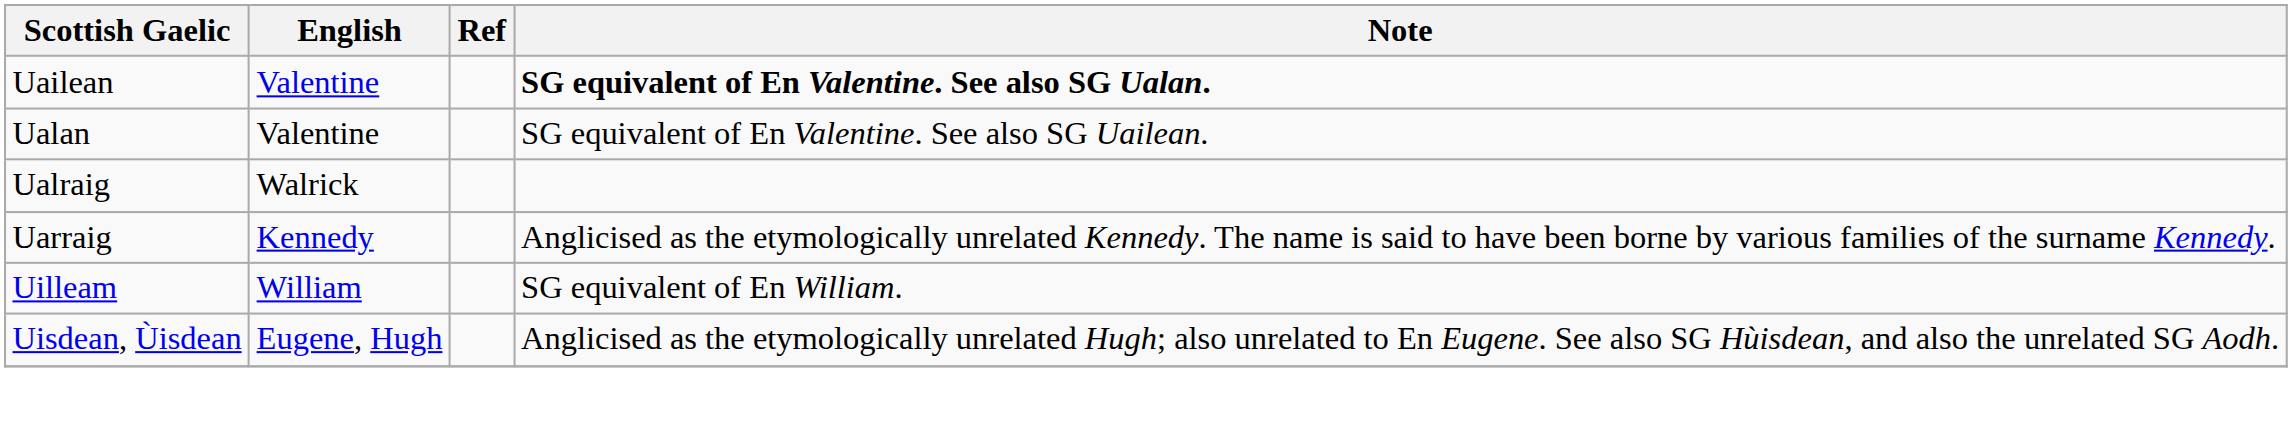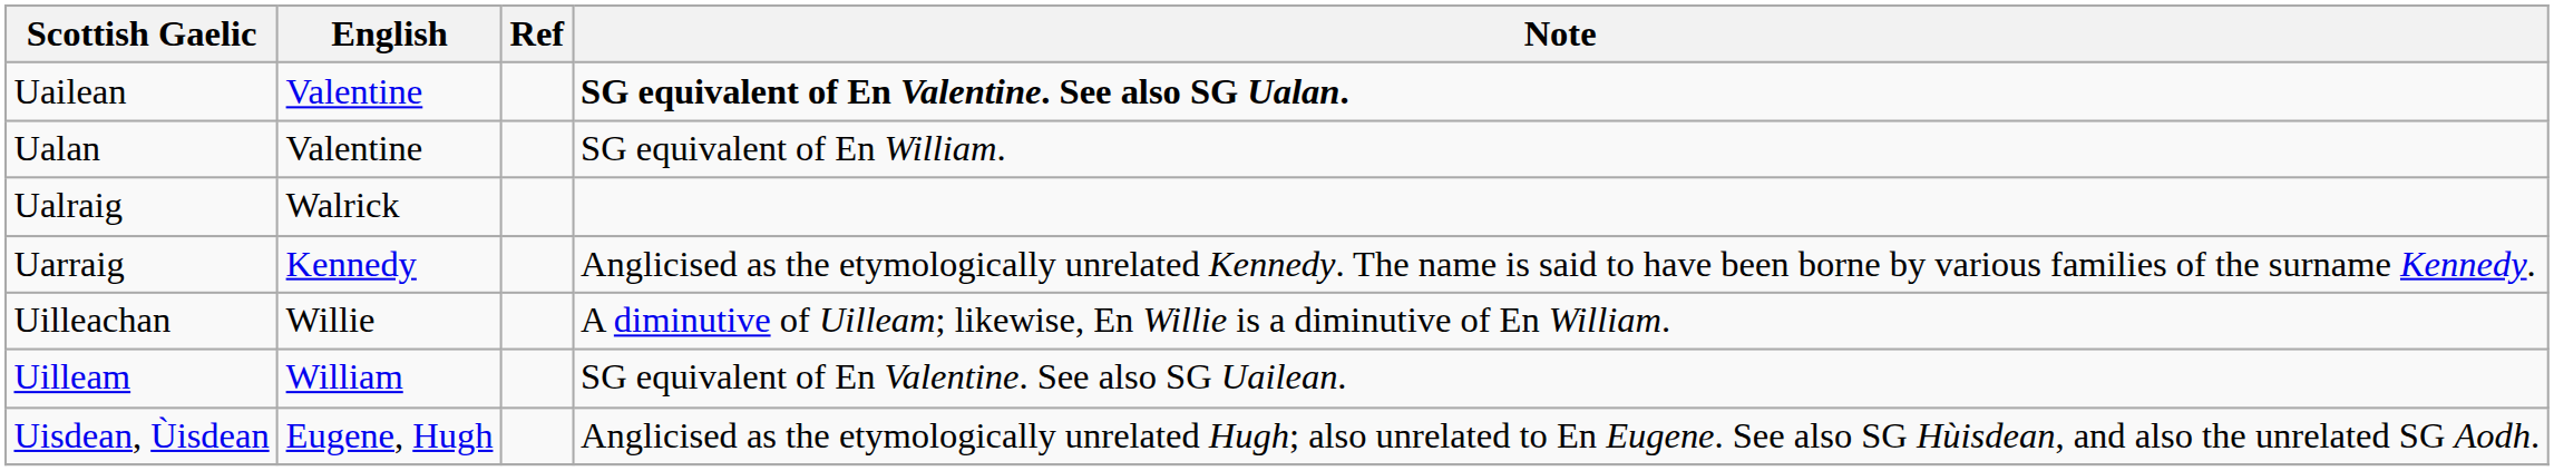 <table class="wikitable sortable">
 <tr>
 <th><strong>Scottish Gaelic</strong></th>
 <th><strong>English</strong></th>
 <th><strong>Ref</strong></th>
 <th><strong>Note</strong></th>
 </tr>
 <tr>
 <td>Uailean</td>
 <td><a href='#'>Valentine</a></td>
 <td></td>
 <td><strong>SG equivalent of En <em>Valentine</em>. See also SG <em>Ualan</em>.</strong></td>
 </tr>
 <tr>
 <td>Ualan</td>
 <td>Valentine</td>
 <td></td>
-<td>SG equivalent of En <em>Valentine</em>. See also SG <em>Uailean</em>.</td>
+<td>SG equivalent of En <em>William</em>.</td>
 </tr>
 <tr>
 <td>Ualraig</td>
 <td>Walrick</td>
 <td></td>
 <td></td>
 </tr>
 <tr>
 <td>Uarraig</td>
 <td><a href='#'>Kennedy</a></td>
 <td></td>
 <td>Anglicised as the etymologically unrelated <em>Kennedy</em>. The name is said to have been borne by various families of the surname <em><a href='#'>Kennedy</a></em>.</td>
 </tr>
 <tr>
+<td>Uilleachan</td>
+<td>Willie</td>
+<td></td>
+<td>A <a href='#'>diminutive</a> of <em>Uilleam</em>; likewise, En <em>Willie</em> is a diminutive of En <em>William</em>.</td>
+</tr>
+<tr>
 <td><a href='#'>Uilleam</a></td>
 <td><a href='#'>William</a></td>
 <td></td>
-<td>SG equivalent of En <em>William</em>.</td>
+<td>SG equivalent of En <em>Valentine</em>. See also SG <em>Uailean</em>.</td>
 </tr>
 <tr>
 <td><a href='#'>Uisdean</a>, <a href='#'>Ùisdean</a></td>
 <td><a href='#'>Eugene</a>, <a href='#'>Hugh</a></td>
 <td></td>
 <td>Anglicised as the etymologically unrelated <em>Hugh</em>; also unrelated to En <em>Eugene</em>. See also SG <em>Hùisdean</em>, and also the unrelated SG <em>Aodh</em>.</td>
 </tr>
 <tr>
 </tr>
 </table>
